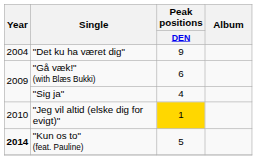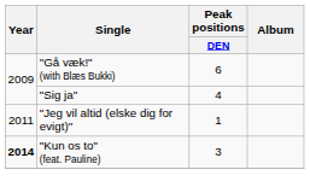 <table class="wikitable">
 <tr>
 <th align="center" rowspan="2" width="10">Year</th>
 <th align="center" rowspan="2" width="200">Single</th>
 <th align="center" colspan="1" width="20">Peak positions</th>
 <th align="center" rowspan="2" width="70">Album</th>
 </tr>
 <tr>
 <th scope="col" style="width:3em;font-size:90%;"><a href='#'>DEN</a><br></th>
-</tr>
-<tr>
-<td style="text-align:center;">2004</td>
-<td>"Det ku ha været dig"</td>
-<td style="text-align:center;">9</td>
-<td style="text-align:center;"></td>
 </tr>
 <tr>
 <td style="text-align:center;" rowspan=2>2009</td>
 <td>"Gå væk!" <br><small>(with Blæs Bukki)</small></td>
 <td style="text-align:center;">6</td>
 <td style="text-align:center;"></td>
 </tr>
 <tr>
 <td>"Sig ja"</td>
 <td style="text-align:center;">4</td>
 <td style="text-align:center;"></td>
 </tr>
 <tr>
-<td style="text-align:center;">2010</td>
+<td style="text-align:center;">2011</td>
 <td>"Jeg vil altid (elske dig for evigt)"</td>
-<td style="background: gold; text-align:center;">1</td>
+<td style="text-align:center;">1</td>
 <td style="text-align:center;"></td>
 </tr>
 <tr>
 <td style="text-align:center;"><strong>2014</strong></td>
 <td>"Kun os to"<br><small>(feat. Pauline)</small></td>
-<td style="text-align:center;">5</td>
+<td style="text-align:center;">3</td>
 <td style="text-align:center;"></td>
 </tr>
 <tr>
 </tr>
 </table>
